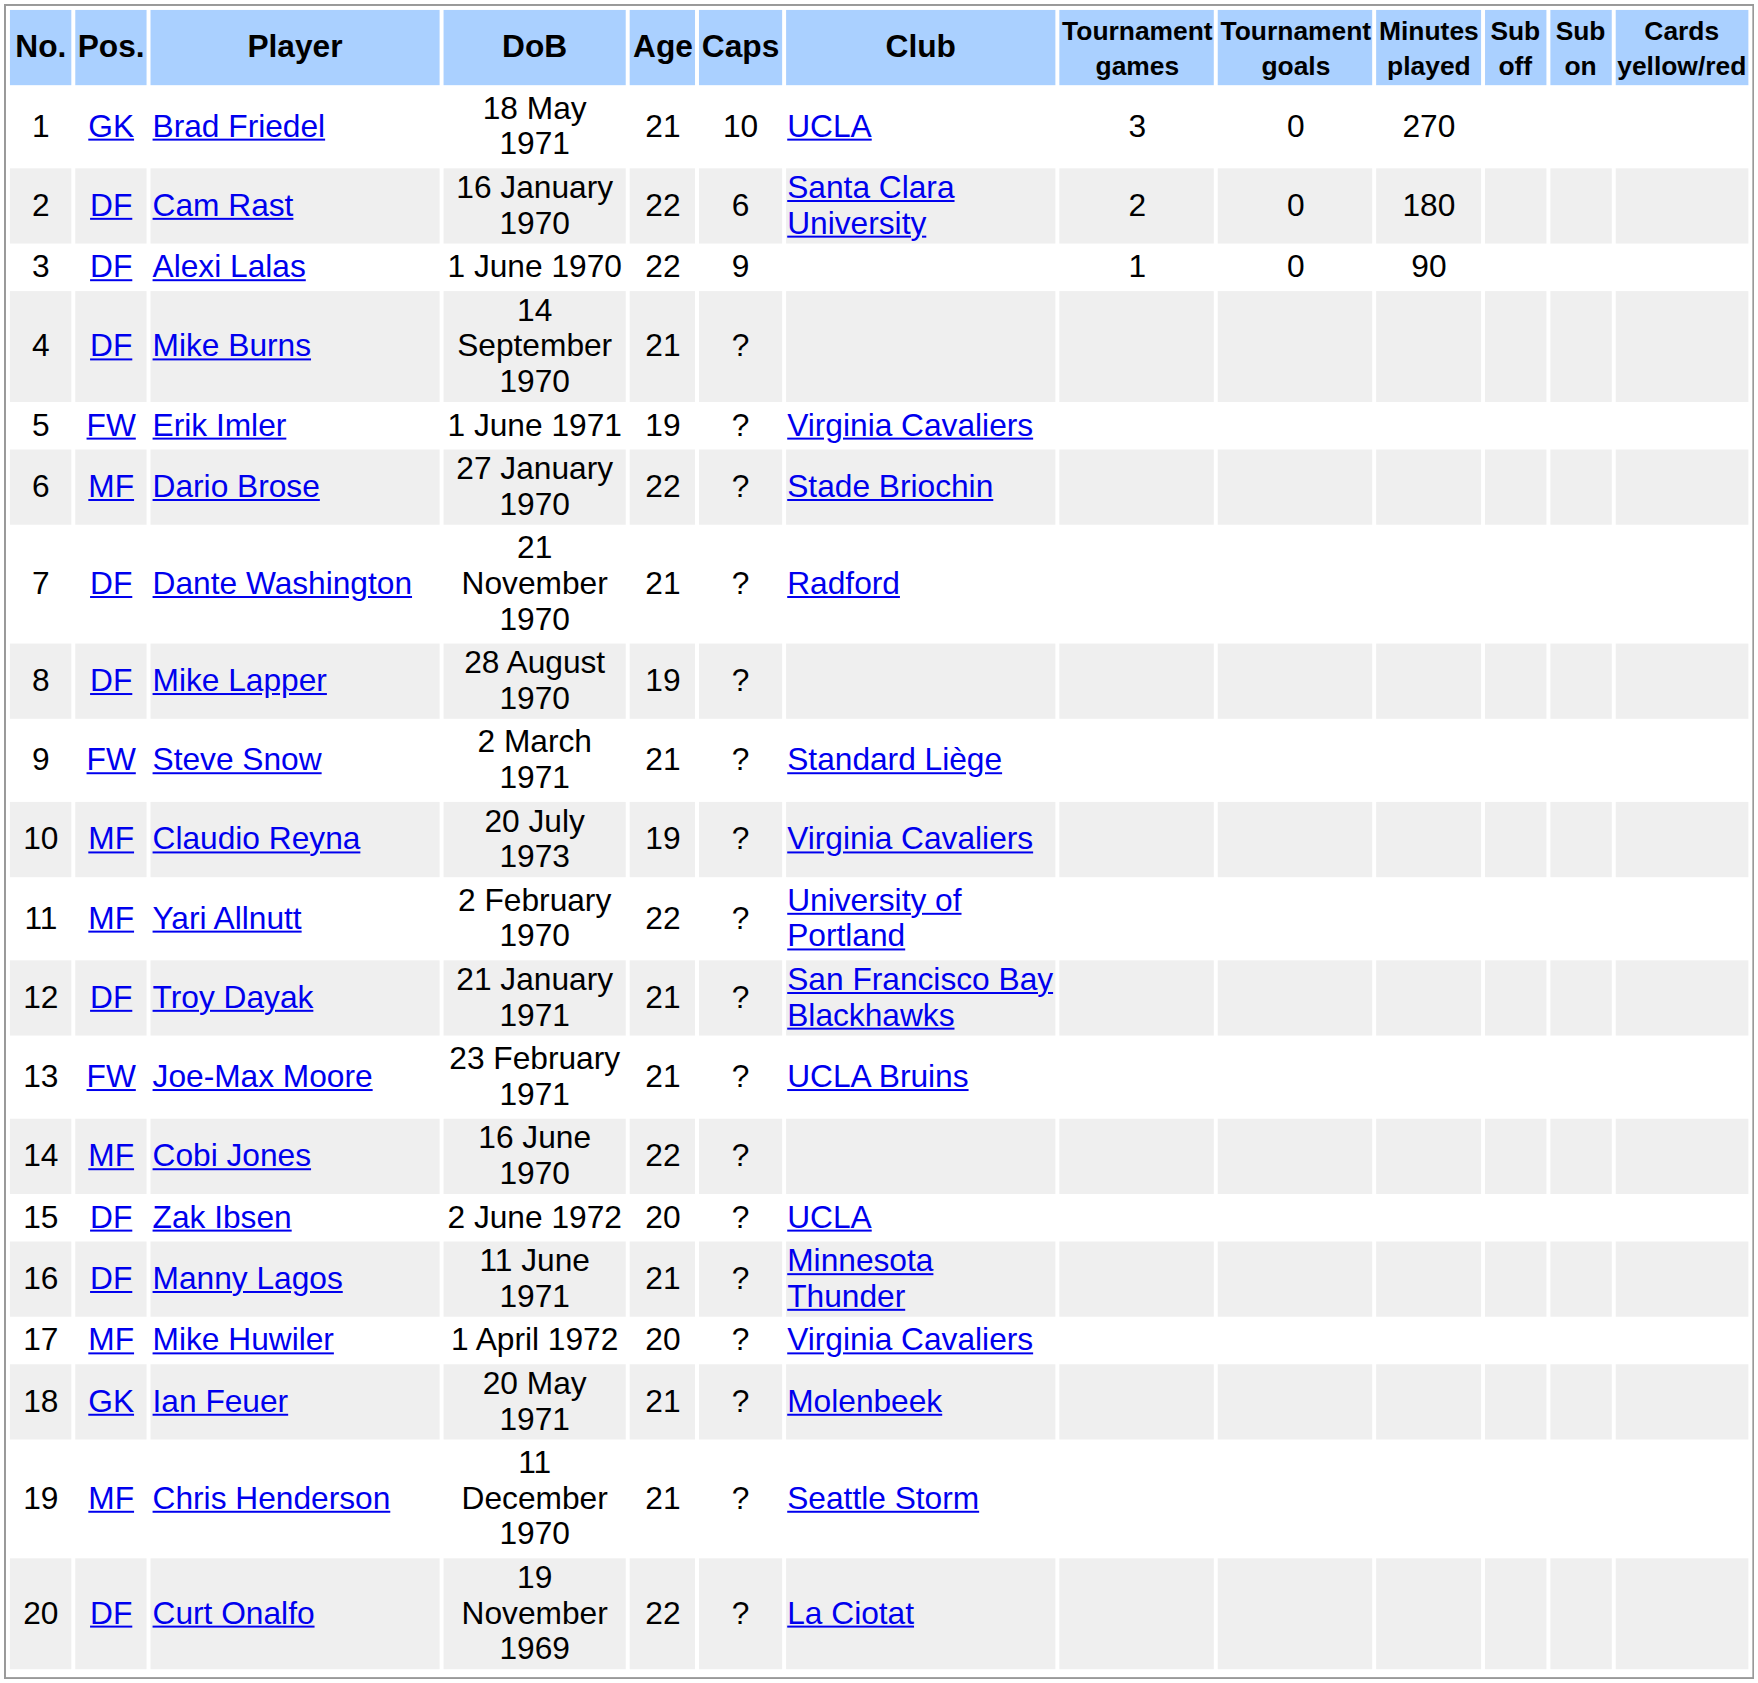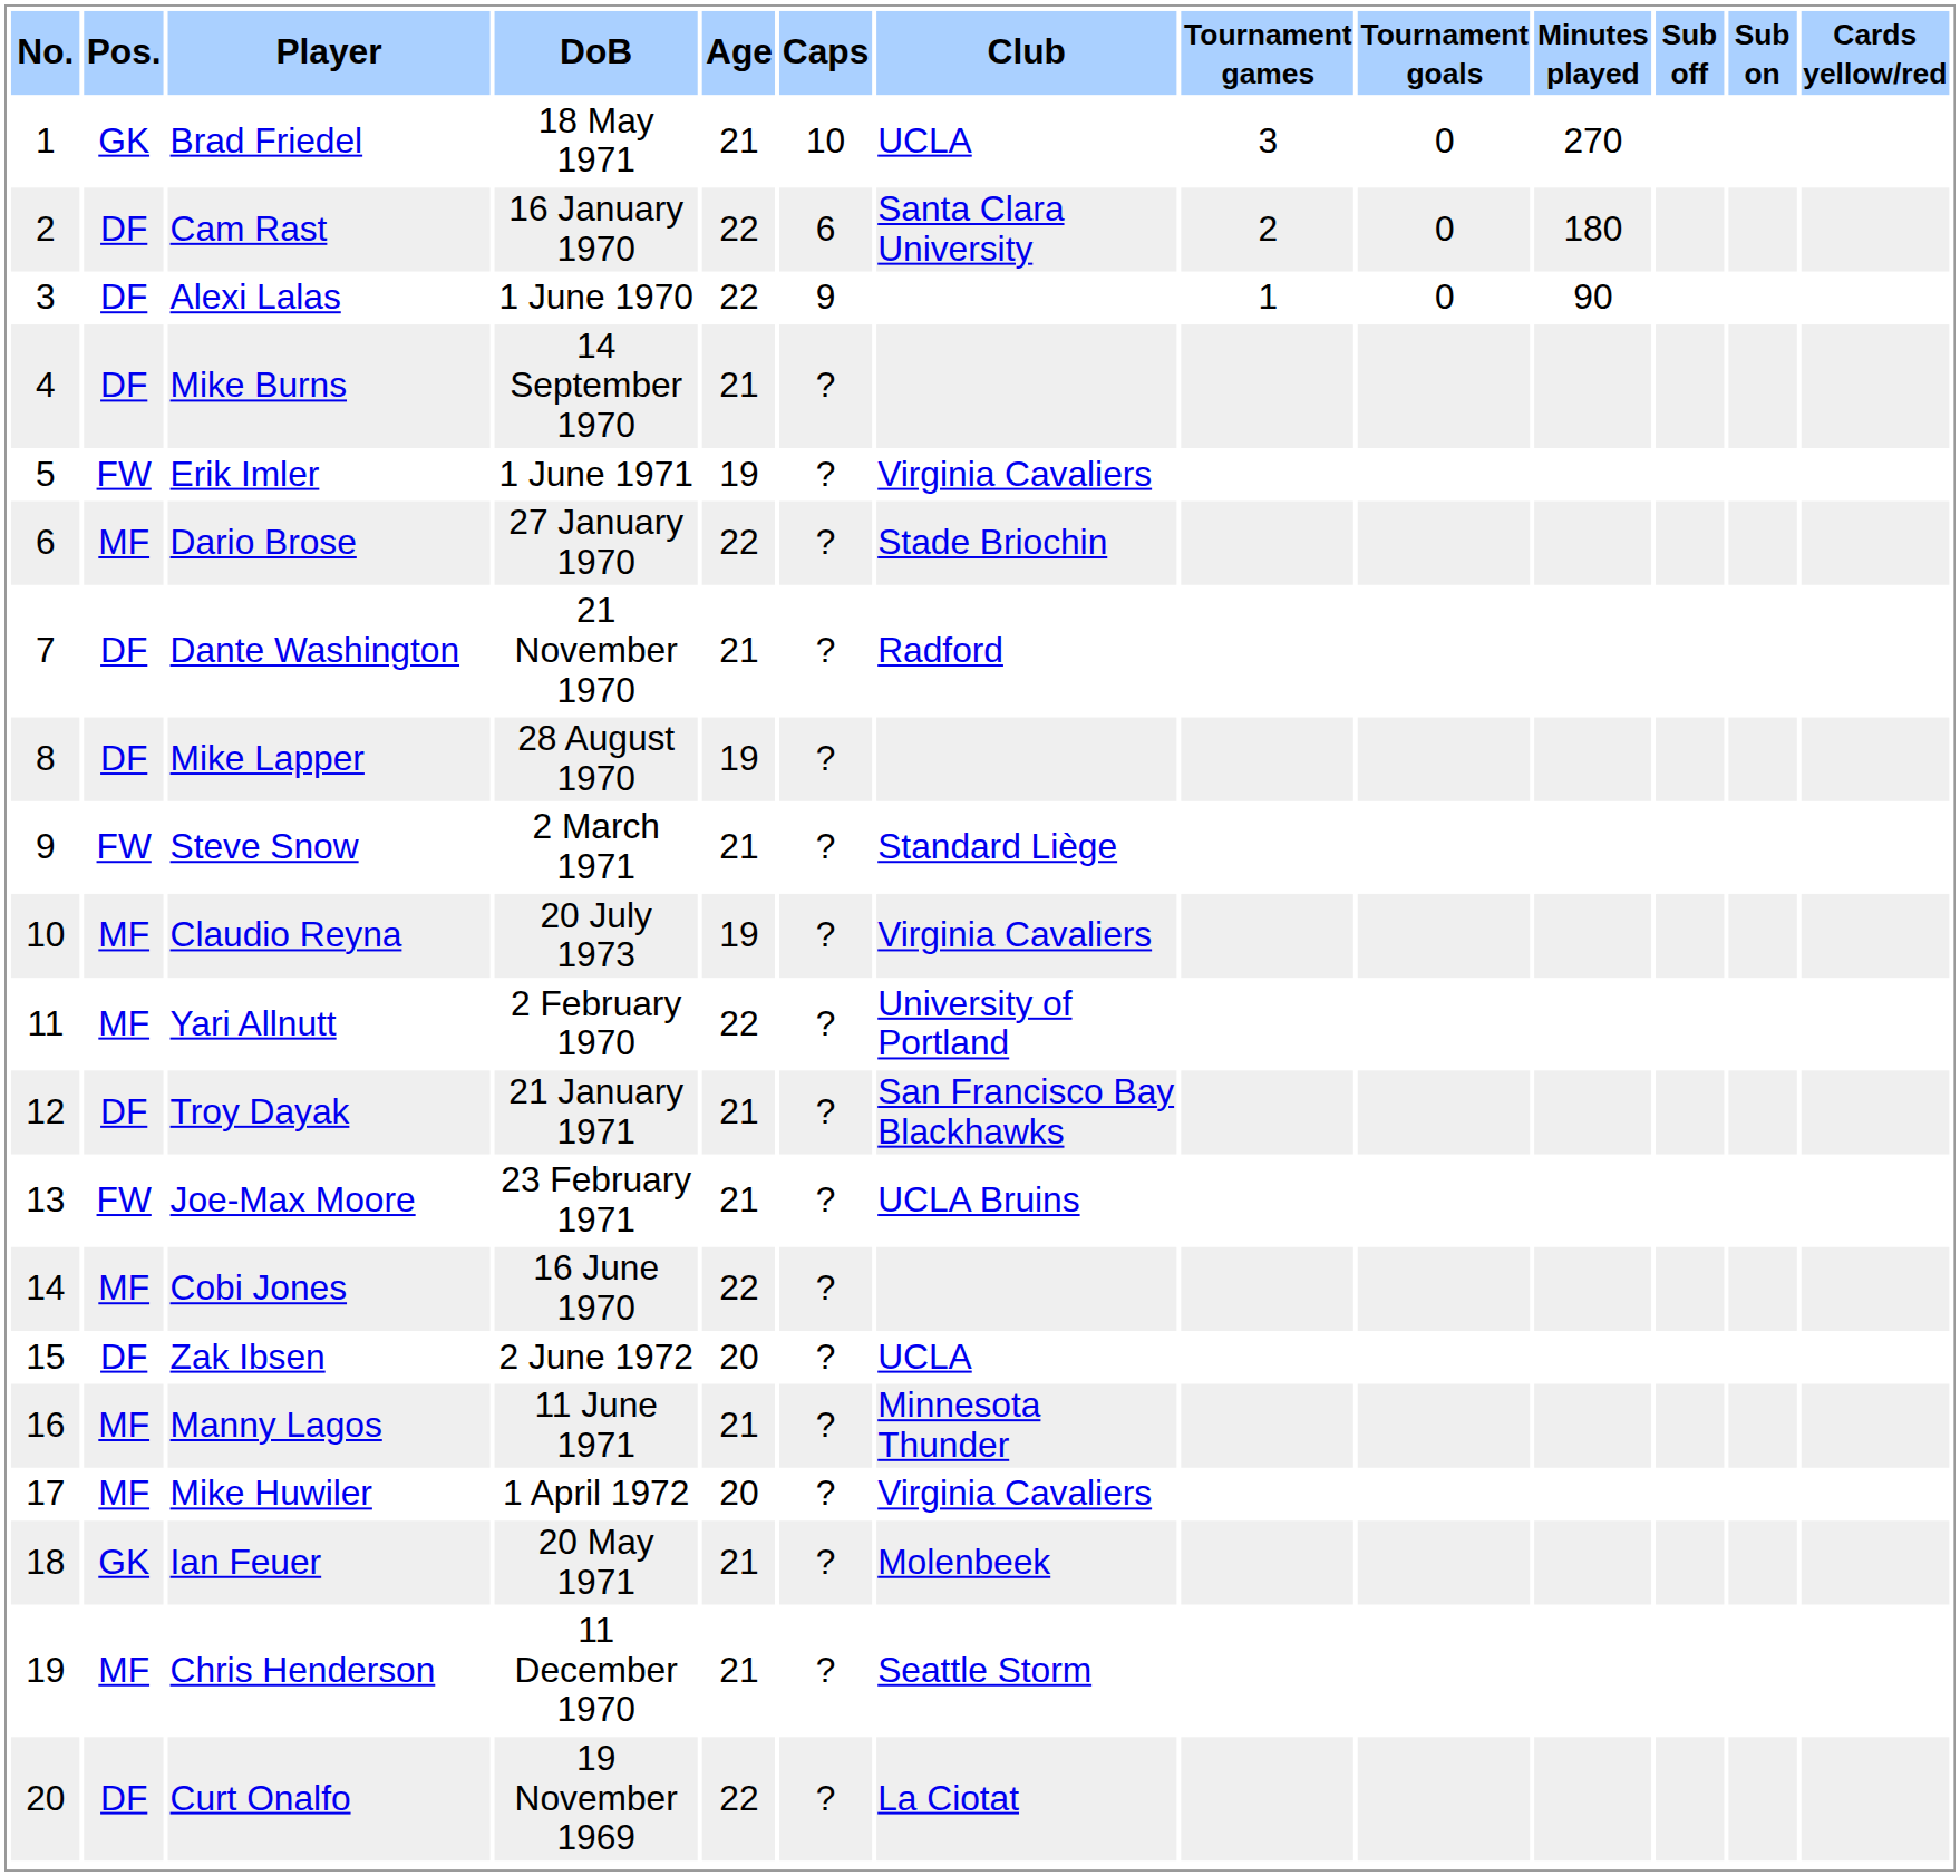 <table border="0" width="100%" style="border: 1px solid #999; background-color:#FFFFFF; text-align:center">
 <tr align="center" bgcolor="#AAD0FF">
 <th width=4%>No.</th>
 <th width=4%>Pos.</th>
 <th width=23%>Player</th>
 <th width=12%>DoB</th>
 <th width=4%>Age</th>
 <th width=4%>Caps</th>
 <th width=21%>Club</th>
 <th width=6%><small>Tournament<br>games</small></th>
 <th width=6%><small>Tournament<br>goals</small></th>
 <th width=4%><small>Minutes<br>played</small></th>
 <th width=4%><small>Sub off</small></th>
 <th width=4%><small>Sub on</small></th>
 <th width=4%><small>Cards<br>yellow/red</small></th>
 </tr>
 <tr>
 <td>1</td>
 <td><a href='#'>GK</a></td>
 <td align="left"><a href='#'>Brad Friedel</a></td>
 <td>18 May 1971</td>
 <td>21</td>
 <td>10</td>
 <td align="left"> <a href='#'>UCLA</a></td>
 <td>3</td>
 <td>0</td>
 <td>270</td>
 <td></td>
 <td></td>
 <td></td>
 </tr>
 <tr bgcolor="#EFEFEF">
 <td>2</td>
 <td><a href='#'>DF</a></td>
 <td align="left"><a href='#'>Cam Rast</a></td>
 <td>16 January 1970</td>
 <td>22</td>
 <td>6</td>
 <td align="left"> <a href='#'>Santa Clara University</a></td>
 <td>2</td>
 <td>0</td>
 <td>180</td>
 <td></td>
 <td></td>
 <td></td>
 </tr>
 <tr>
 <td>3</td>
 <td><a href='#'>DF</a></td>
 <td align="left"><a href='#'>Alexi Lalas</a></td>
 <td>1 June 1970</td>
 <td>22</td>
 <td>9</td>
 <td align="left"></td>
 <td>1</td>
 <td>0</td>
 <td>90</td>
 <td></td>
 <td></td>
 <td></td>
 </tr>
 <tr bgcolor="#EFEFEF">
 <td>4</td>
 <td><a href='#'>DF</a></td>
 <td align="left"><a href='#'>Mike Burns</a></td>
 <td>14 September 1970</td>
 <td>21</td>
 <td>?</td>
 <td align="left"></td>
 <td></td>
 <td></td>
 <td></td>
 <td></td>
 <td></td>
 <td></td>
 </tr>
 <tr>
 <td>5</td>
 <td><a href='#'>FW</a></td>
 <td align="left"><a href='#'>Erik Imler</a></td>
 <td>1 June 1971</td>
 <td>19</td>
 <td>?</td>
 <td align="left"> <a href='#'>Virginia Cavaliers</a></td>
 <td></td>
 <td></td>
 <td></td>
 <td></td>
 <td></td>
 <td></td>
 </tr>
 <tr bgcolor="#EFEFEF">
 <td>6</td>
 <td><a href='#'>MF</a></td>
 <td align="left"><a href='#'>Dario Brose</a></td>
 <td>27 January 1970</td>
 <td>22</td>
 <td>?</td>
 <td align="left"> <a href='#'>Stade Briochin</a></td>
 <td></td>
 <td></td>
 <td></td>
 <td></td>
 <td></td>
 <td></td>
 </tr>
 <tr>
 <td>7</td>
 <td><a href='#'>DF</a></td>
 <td align="left"><a href='#'>Dante Washington</a></td>
 <td>21 November 1970</td>
 <td>21</td>
 <td>?</td>
 <td align="left"> <a href='#'>Radford</a></td>
 <td></td>
 <td></td>
 <td></td>
 <td></td>
 <td></td>
 <td></td>
 </tr>
 <tr bgcolor="#EFEFEF">
 <td>8</td>
 <td><a href='#'>DF</a></td>
 <td align="left"><a href='#'>Mike Lapper</a></td>
 <td>28 August 1970</td>
 <td>19</td>
 <td>?</td>
 <td align="left"></td>
 <td></td>
 <td></td>
 <td></td>
 <td></td>
 <td></td>
 <td></td>
 </tr>
 <tr>
 <td>9</td>
 <td><a href='#'>FW</a></td>
 <td align="left"><a href='#'>Steve Snow</a></td>
 <td>2 March 1971</td>
 <td>21</td>
 <td>?</td>
 <td align="left"> <a href='#'>Standard Liège</a></td>
 <td></td>
 <td></td>
 <td></td>
 <td></td>
 <td></td>
 <td></td>
 </tr>
 <tr bgcolor="#EFEFEF">
 <td>10</td>
 <td><a href='#'>MF</a></td>
 <td align="left"><a href='#'>Claudio Reyna</a></td>
 <td>20 July 1973</td>
 <td>19</td>
 <td>?</td>
 <td align="left"> <a href='#'>Virginia Cavaliers</a></td>
 <td></td>
 <td></td>
 <td></td>
 <td></td>
 <td></td>
 <td></td>
 </tr>
 <tr>
 <td>11</td>
 <td><a href='#'>MF</a></td>
 <td align="left"><a href='#'>Yari Allnutt</a></td>
 <td>2 February 1970</td>
 <td>22</td>
 <td>?</td>
 <td align="left"> <a href='#'>University of Portland</a></td>
 <td></td>
 <td></td>
 <td></td>
 <td></td>
 <td></td>
 <td></td>
 </tr>
 <tr bgcolor="#EFEFEF">
 <td>12</td>
 <td><a href='#'>DF</a></td>
 <td align="left"><a href='#'>Troy Dayak</a></td>
 <td>21 January 1971</td>
 <td>21</td>
 <td>?</td>
 <td align="left"> <a href='#'>San Francisco Bay Blackhawks</a></td>
 <td></td>
 <td></td>
 <td></td>
 <td></td>
 <td></td>
 <td></td>
 </tr>
 <tr>
 <td>13</td>
 <td><a href='#'>FW</a></td>
 <td align="left"><a href='#'>Joe-Max Moore</a></td>
 <td>23 February 1971</td>
 <td>21</td>
 <td>?</td>
 <td align="left"> <a href='#'>UCLA Bruins</a></td>
 <td></td>
 <td></td>
 <td></td>
 <td></td>
 <td></td>
 <td></td>
 </tr>
 <tr bgcolor="#EFEFEF">
 <td>14</td>
 <td><a href='#'>MF</a></td>
 <td align="left"><a href='#'>Cobi Jones</a></td>
 <td>16 June 1970</td>
 <td>22</td>
 <td>?</td>
 <td align="left"></td>
 <td></td>
 <td></td>
 <td></td>
 <td></td>
 <td></td>
 <td></td>
 </tr>
 <tr>
 <td>15</td>
 <td><a href='#'>DF</a></td>
 <td align="left"><a href='#'>Zak Ibsen</a></td>
 <td>2 June 1972</td>
 <td>20</td>
 <td>?</td>
 <td align="left"> <a href='#'>UCLA</a></td>
 <td></td>
 <td></td>
 <td></td>
 <td></td>
 <td></td>
 <td></td>
 </tr>
 <tr bgcolor="#EFEFEF">
 <td>16</td>
-<td><a href='#'>DF</a></td>
+<td><a href='#'>MF</a></td>
 <td align="left"><a href='#'>Manny Lagos</a></td>
 <td>11 June 1971</td>
 <td>21</td>
 <td>?</td>
 <td align="left"> <a href='#'>Minnesota Thunder</a></td>
 <td></td>
 <td></td>
 <td></td>
 <td></td>
 <td></td>
 <td></td>
 </tr>
 <tr>
 <td>17</td>
 <td><a href='#'>MF</a></td>
 <td align="left"><a href='#'>Mike Huwiler</a></td>
 <td>1 April 1972</td>
 <td>20</td>
 <td>?</td>
 <td align="left"> <a href='#'>Virginia Cavaliers</a></td>
 <td></td>
 <td></td>
 <td></td>
 <td></td>
 <td></td>
 <td></td>
 </tr>
 <tr bgcolor="#EFEFEF">
 <td>18</td>
 <td><a href='#'>GK</a></td>
 <td align="left"><a href='#'>Ian Feuer</a></td>
 <td>20 May 1971</td>
 <td>21</td>
 <td>?</td>
 <td align="left"> <a href='#'>Molenbeek</a></td>
 <td></td>
 <td></td>
 <td></td>
 <td></td>
 <td></td>
 <td></td>
 </tr>
 <tr>
 <td>19</td>
 <td><a href='#'>MF</a></td>
 <td align="left"><a href='#'>Chris Henderson</a></td>
 <td>11 December 1970</td>
 <td>21</td>
 <td>?</td>
 <td align="left"> <a href='#'>Seattle Storm</a></td>
 <td></td>
 <td></td>
 <td></td>
 <td></td>
 <td></td>
 <td></td>
 </tr>
 <tr bgcolor="#EFEFEF">
 <td>20</td>
 <td><a href='#'>DF</a></td>
 <td align="left"><a href='#'>Curt Onalfo</a></td>
 <td>19 November 1969</td>
 <td>22</td>
 <td>?</td>
 <td align="left"> <a href='#'>La Ciotat</a></td>
 <td></td>
 <td></td>
 <td></td>
 <td></td>
 <td></td>
 <td></td>
 </tr>
 <tr>
 </tr>
 </table>
